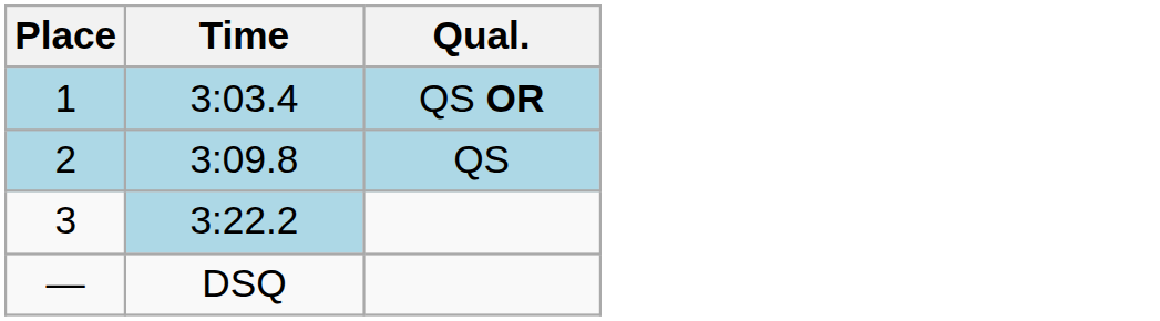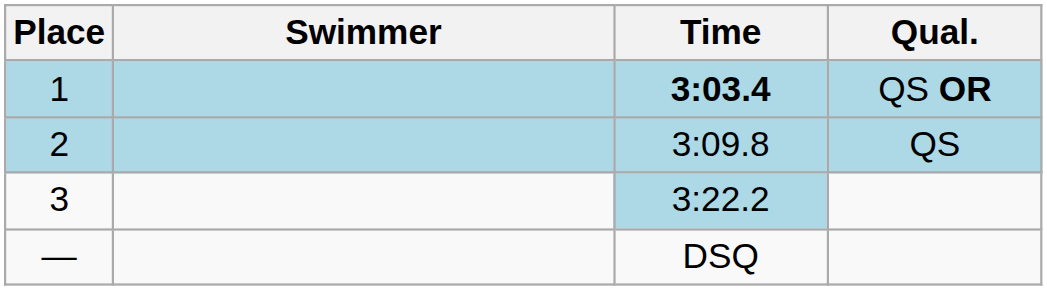 <table class=wikitable style="text-align:center">
 <tr>
 <th>Place</th>
+<th width=220>Swimmer</th>
 <th width=90>Time</th>
 <th width=90>Qual.</th>
 </tr>
 <tr bgcolor=lightblue>
 <td>1</td>
-<td>3:03.4</td>
+<td align=left></td>
+<td><strong>3:03.4</strong></td>
 <td>QS <strong>OR</strong></td>
 </tr>
 <tr bgcolor=lightblue>
 <td>2</td>
+<td align=left></td>
 <td>3:09.8</td>
 <td>QS</td>
 </tr>
 <tr>
 <td>3</td>
+<td align=left></td>
 <td style="background: lightblue;">3:22.2</td>
 <td></td>
 </tr>
 <tr>
 <td>—</td>
+<td align=left></td>
 <td>DSQ</td>
 <td></td>
 </tr>
 </table>
